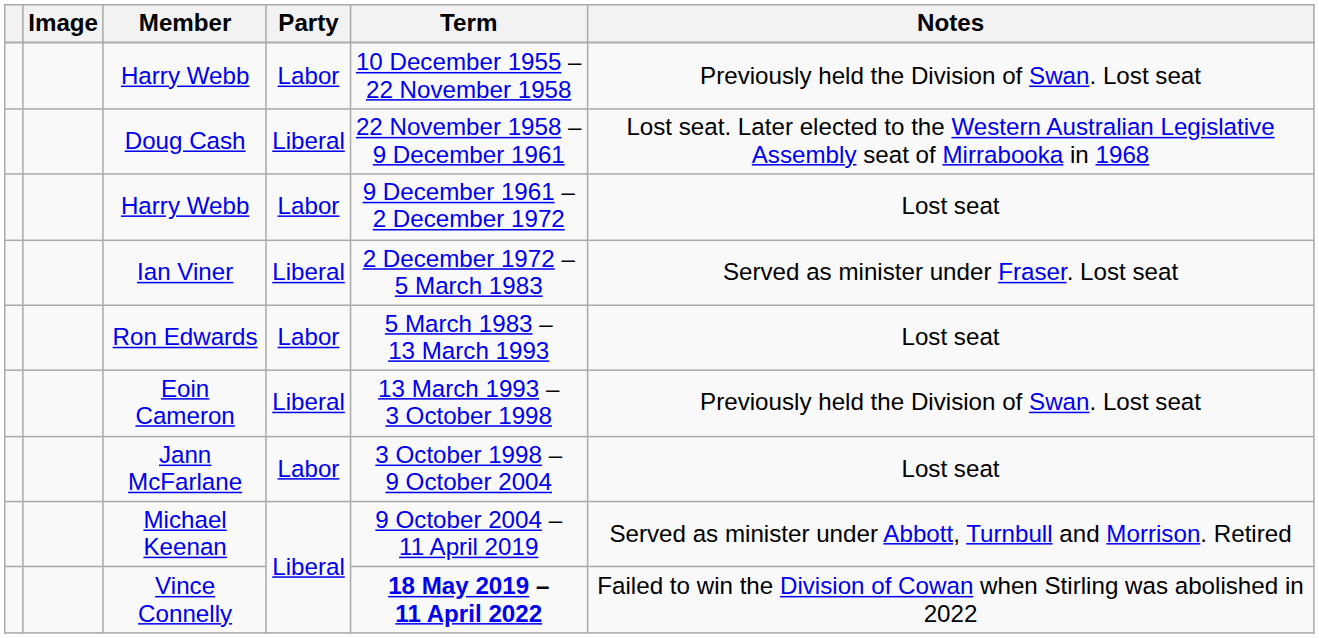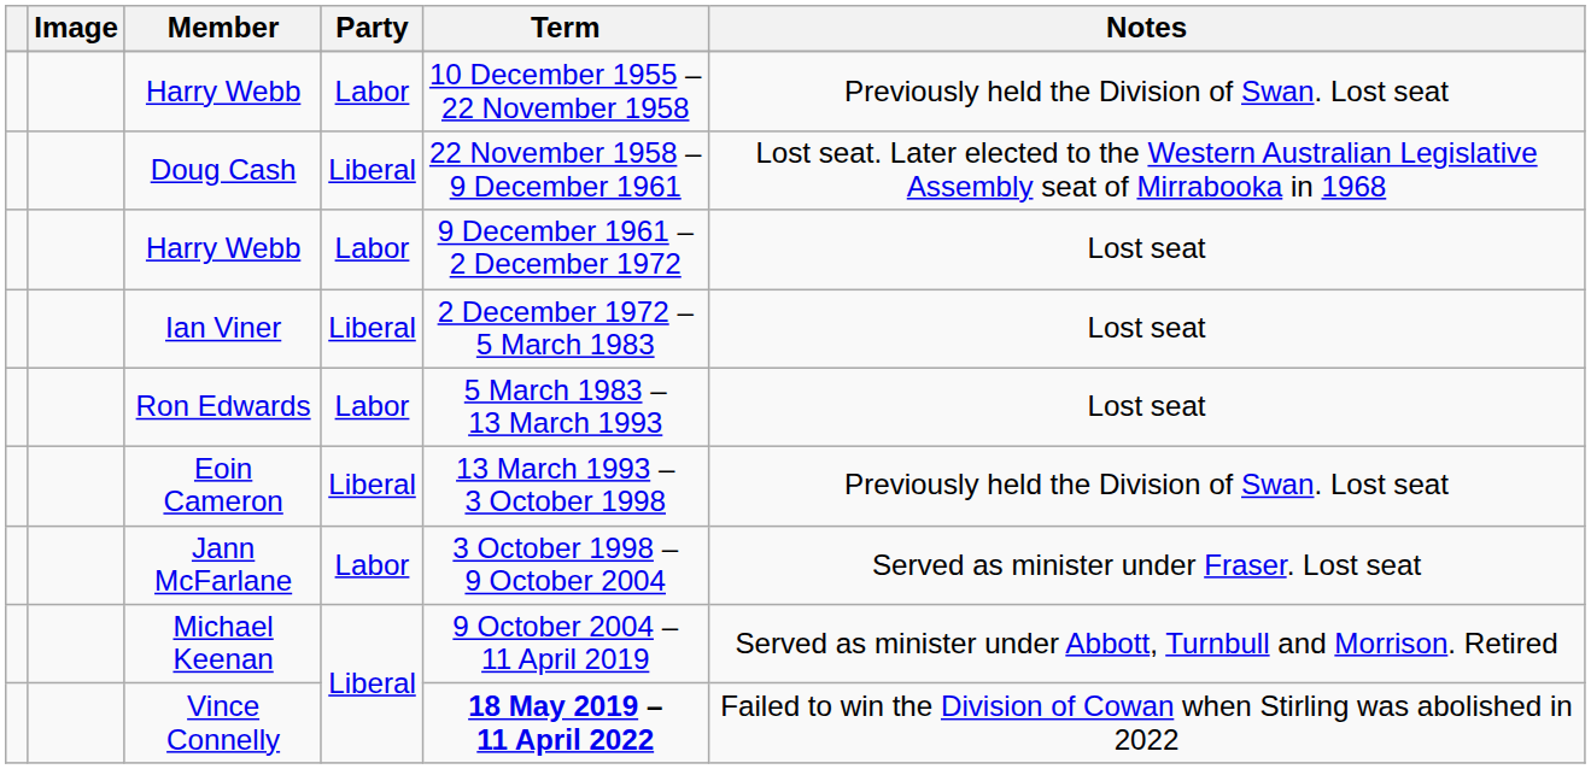 <table class=wikitable style="text-align:center">
 <tr>
 <th></th>
 <th>Image</th>
 <th>Member</th>
 <th>Party</th>
 <th>Term</th>
 <th>Notes</th>
 </tr>
 <tr>
 </tr>
 <tr>
 <td> </td>
 <td></td>
 <td><a href='#'>Harry Webb</a><br></td>
 <td><a href='#'>Labor</a></td>
 <td nowrap><a href='#'>10 December 1955</a> –<br><a href='#'>22 November 1958</a></td>
 <td>Previously held the Division of <a href='#'>Swan</a>. Lost seat</td>
 </tr>
 <tr>
 <td> </td>
 <td></td>
 <td><a href='#'>Doug Cash</a><br></td>
 <td><a href='#'>Liberal</a></td>
 <td nowrap><a href='#'>22 November 1958</a> –<br><a href='#'>9 December 1961</a></td>
 <td>Lost seat. Later elected to the <a href='#'>Western Australian Legislative Assembly</a> seat of <a href='#'>Mirrabooka</a> in <a href='#'>1968</a></td>
 </tr>
 <tr>
 <td> </td>
 <td></td>
 <td><a href='#'>Harry Webb</a><br></td>
 <td><a href='#'>Labor</a></td>
 <td nowrap><a href='#'>9 December 1961</a> –<br><a href='#'>2 December 1972</a></td>
 <td>Lost seat</td>
 </tr>
 <tr>
 <td> </td>
 <td></td>
 <td><a href='#'>Ian Viner</a><br></td>
 <td><a href='#'>Liberal</a></td>
 <td nowrap><a href='#'>2 December 1972</a> –<br><a href='#'>5 March 1983</a></td>
-<td>Served as minister under <a href='#'>Fraser</a>. Lost seat</td>
+<td>Lost seat</td>
 </tr>
 <tr>
 <td> </td>
 <td></td>
 <td><a href='#'>Ron Edwards</a><br></td>
 <td><a href='#'>Labor</a></td>
 <td nowrap><a href='#'>5 March 1983</a> –<br><a href='#'>13 March 1993</a></td>
 <td>Lost seat</td>
 </tr>
 <tr>
 <td> </td>
 <td></td>
 <td><a href='#'>Eoin Cameron</a><br></td>
 <td><a href='#'>Liberal</a></td>
 <td nowrap><a href='#'>13 March 1993</a> –<br><a href='#'>3 October 1998</a></td>
 <td>Previously held the Division of <a href='#'>Swan</a>. Lost seat</td>
 </tr>
 <tr>
 <td> </td>
 <td></td>
 <td><a href='#'>Jann McFarlane</a><br></td>
 <td><a href='#'>Labor</a></td>
 <td nowrap><a href='#'>3 October 1998</a> –<br><a href='#'>9 October 2004</a></td>
-<td>Lost seat</td>
+<td>Served as minister under <a href='#'>Fraser</a>. Lost seat</td>
 </tr>
 <tr>
 <td> </td>
 <td></td>
 <td><a href='#'>Michael Keenan</a><br></td>
 <td rowspan="2"><a href='#'>Liberal</a></td>
 <td nowrap><a href='#'>9 October 2004</a> –<br><a href='#'>11 April 2019</a></td>
 <td>Served as minister under <a href='#'>Abbott</a>, <a href='#'>Turnbull</a> and <a href='#'>Morrison</a>. Retired</td>
 </tr>
 <tr>
 <td> </td>
 <td></td>
 <td><a href='#'>Vince Connelly</a><br></td>
 <td nowrap><strong><a href='#'>18 May 2019</a> –<br><a href='#'>11 April 2022</a></strong></td>
 <td>Failed to win the <a href='#'>Division of Cowan</a> when Stirling was abolished in 2022</td>
 </tr>
 </table>
